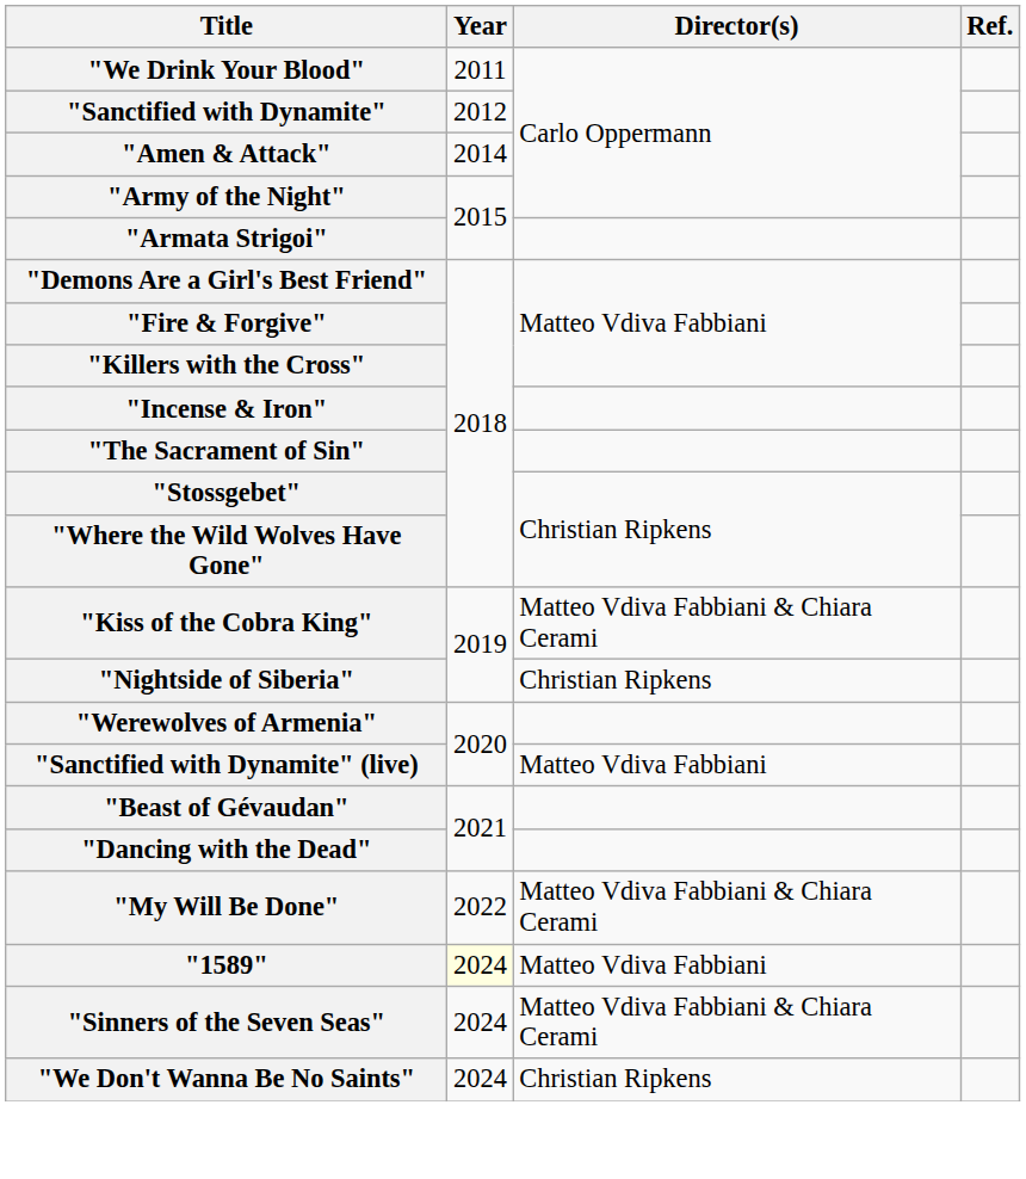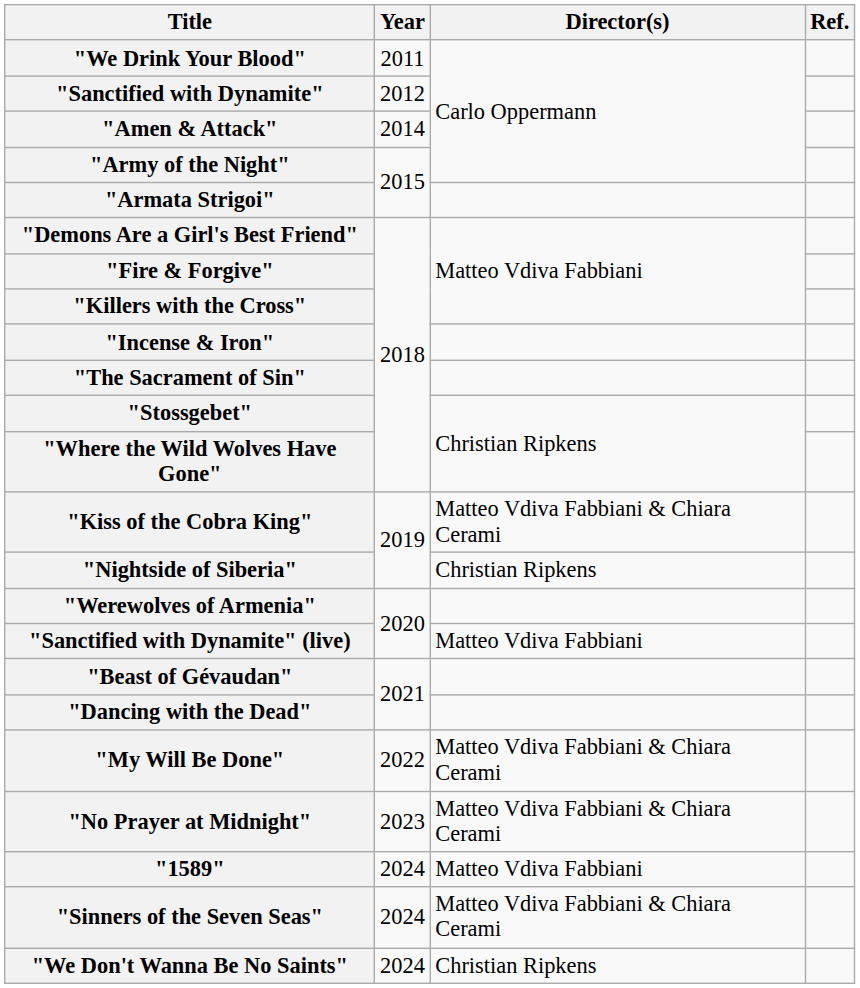 <table class="wikitable plainrowheaders" style="text-align:left;">
 <tr>
 <th scope="col">Title</th>
 <th scope="col">Year</th>
 <th scope="col">Director(s)</th>
 <th>Ref.</th>
 </tr>
 <tr>
 <th scope="row">"We Drink Your Blood"</th>
 <td align="center">2011</td>
 <td rowspan="4">Carlo Oppermann</td>
 <td></td>
 </tr>
 <tr>
 <th scope="row">"Sanctified with Dynamite"</th>
 <td align="center">2012</td>
 <td></td>
 </tr>
 <tr>
 <th scope="row">"Amen & Attack"</th>
 <td align="center">2014</td>
 <td></td>
 </tr>
 <tr>
 <th scope="row">"Army of the Night"</th>
 <td rowspan="2" align="center">2015</td>
 <td></td>
 </tr>
 <tr>
 <th scope="row">"Armata Strigoi"</th>
 <td></td>
 <td></td>
 </tr>
 <tr>
 <th scope="row">"Demons Are a Girl's Best Friend"</th>
 <td rowspan="7" align="center">2018</td>
 <td rowspan="3">Matteo Vdiva Fabbiani</td>
 <td></td>
 </tr>
 <tr>
 <th scope="row">"Fire & Forgive"</th>
 <td></td>
 </tr>
 <tr>
 <th scope="row">"Killers with the Cross"</th>
 <td></td>
 </tr>
 <tr>
 <th scope="row">"Incense & Iron"</th>
 <td></td>
 <td></td>
 </tr>
 <tr>
 <th scope="row">"The Sacrament of Sin"</th>
 <td></td>
 <td></td>
 </tr>
 <tr>
 <th scope="row">"Stossgebet"</th>
 <td rowspan="2">Christian Ripkens</td>
 <td></td>
 </tr>
 <tr>
 <th scope="row">"Where the Wild Wolves Have Gone"</th>
 <td></td>
 </tr>
 <tr>
 <th scope="row">"Kiss of the Cobra King"</th>
 <td rowspan="2" align="center">2019</td>
 <td>Matteo Vdiva Fabbiani & Chiara Cerami</td>
 <td></td>
 </tr>
 <tr>
 <th scope="row">"Nightside of Siberia"</th>
 <td>Christian Ripkens</td>
 <td></td>
 </tr>
 <tr>
 <th scope="row">"Werewolves of Armenia"</th>
 <td rowspan="2" align="center">2020</td>
 <td></td>
 <td></td>
 </tr>
 <tr>
 <th scope="row">"Sanctified with Dynamite" (live)</th>
 <td>Matteo Vdiva Fabbiani</td>
 <td></td>
 </tr>
 <tr>
 <th scope="row">"Beast of Gévaudan"</th>
 <td rowspan="2" align="center">2021</td>
 <td></td>
 <td></td>
 </tr>
 <tr>
 <th scope="row">"Dancing with the Dead"</th>
 <td></td>
 <td></td>
 </tr>
 <tr>
 <th scope="row">"My Will Be Done"</th>
 <td align="center">2022</td>
 <td>Matteo Vdiva Fabbiani & Chiara Cerami</td>
 <td></td>
 </tr>
 <tr>
+<th>"No Prayer at Midnight"</th>
+<td align="center">2023</td>
+<td>Matteo Vdiva Fabbiani & Chiara Cerami</td>
+<td></td>
+</tr>
+<tr>
 <th scope="row">"1589"</th>
-<td align="center" style="background: lightyellow;">2024</td>
+<td align="center">2024</td>
 <td>Matteo Vdiva Fabbiani</td>
 <td></td>
 </tr>
 <tr>
 <th>"Sinners of the Seven Seas"</th>
 <td align="center">2024</td>
 <td>Matteo Vdiva Fabbiani & Chiara Cerami</td>
 <td></td>
 </tr>
 <tr>
 <th>"We Don't Wanna Be No Saints"</th>
 <td align="center">2024</td>
 <td>Christian Ripkens</td>
 <td></td>
 </tr>
 </table>
